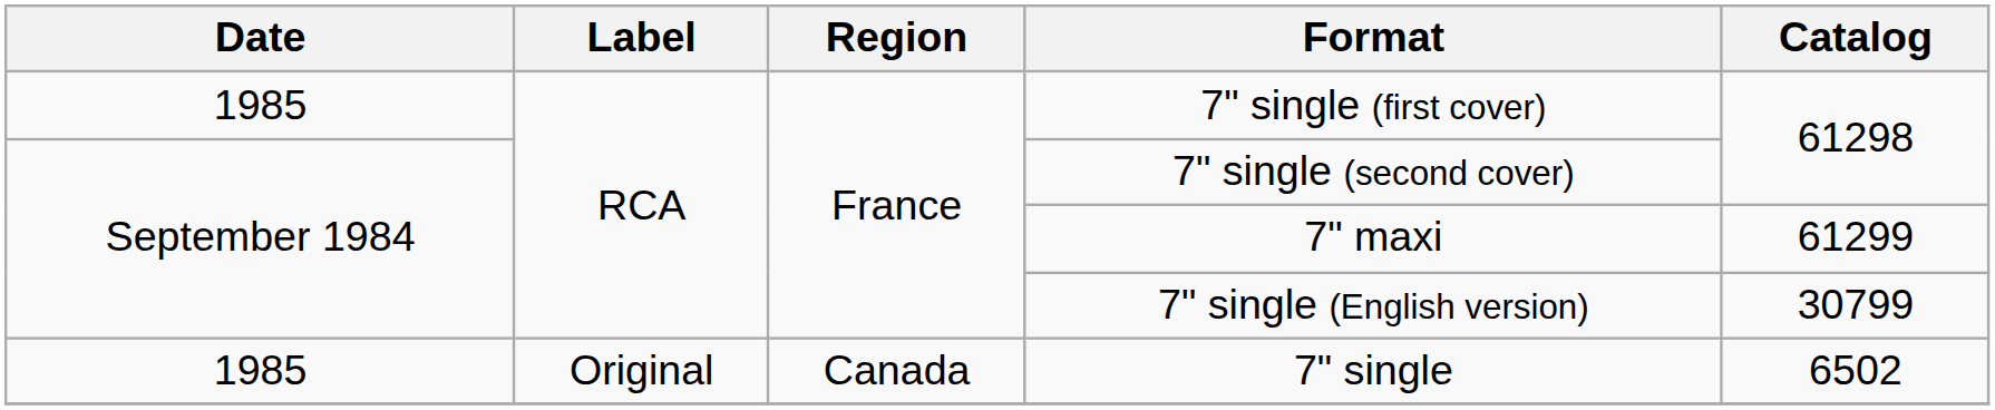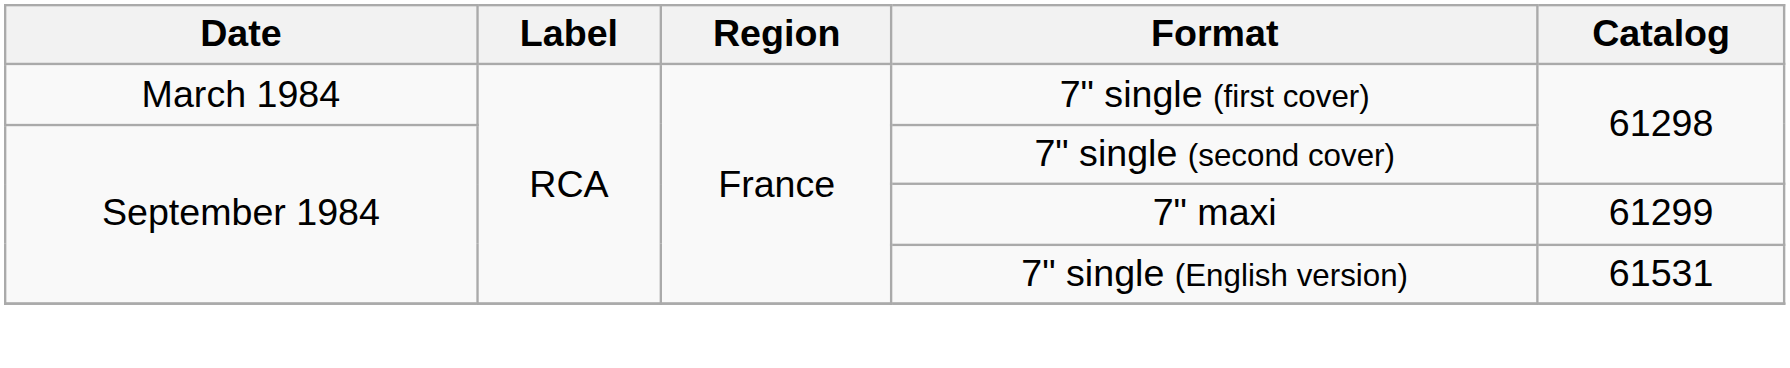 <table class="wikitable" width="60%" border="1">
 <tr>
 <th>Date</th>
 <th>Label</th>
 <th>Region</th>
 <th>Format</th>
 <th>Catalog</th>
 </tr>
 <tr>
-<td align=center>1985</td>
+<td align=center>March 1984</td>
 <td rowspan=4 align=center>RCA</td>
 <td rowspan=4 align=center>France</td>
 <td align=center>7" single <small>(first cover)</small></td>
 <td rowspan=2 align=center>61298</td>
 </tr>
 <tr>
 <td rowspan=3 align=center>September 1984</td>
 <td align=center>7" single <small>(second cover)</small></td>
 </tr>
 <tr>
 <td align=center>7" maxi</td>
 <td align=center>61299</td>
 </tr>
 <tr>
 <td align=center>7" single <small>(English version)</small></td>
-<td align=center>30799</td>
-</tr>
-<tr>
-<td align=center>1985</td>
-<td align=center>Original</td>
-<td align=center>Canada</td>
-<td align=center>7" single</td>
-<td align=center>6502</td>
+<td align=center>61531</td>
 </tr>
 <tr>
 </tr>
 </table>
